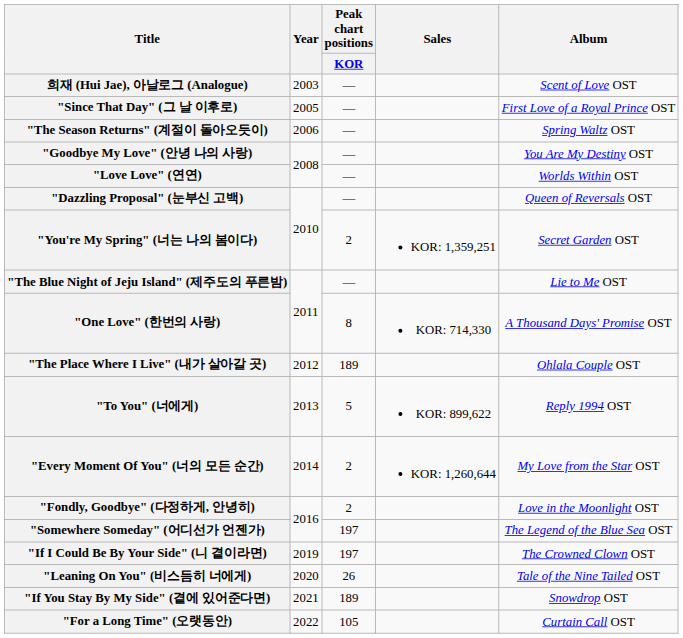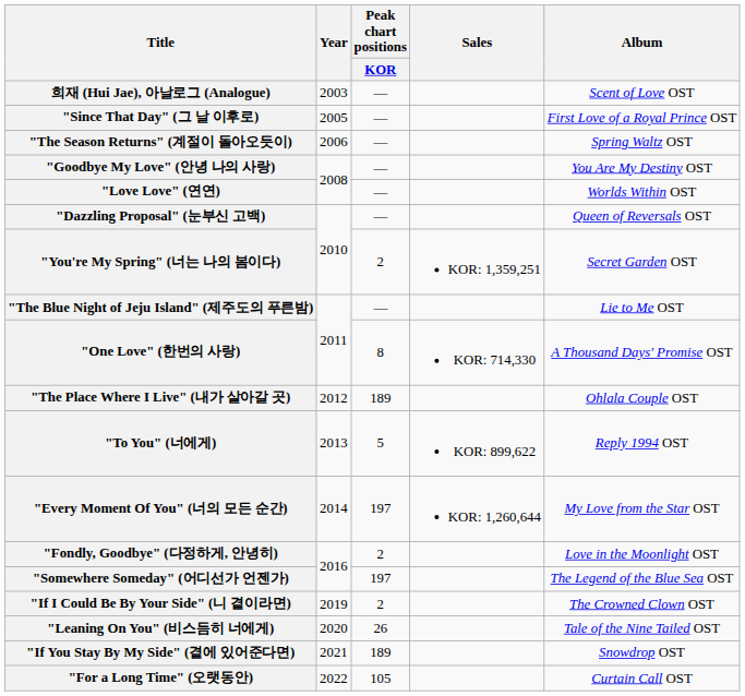 <table class="wikitable plainrowheaders" style="text-align:center;">
 <tr>
 <th rowspan="2" scope="col">Title</th>
 <th scope="col" rowspan="2">Year</th>
 <th scope="col" colspan="1">Peak chart positions</th>
 <th rowspan="2">Sales</th>
 <th scope="col" rowspan="2">Album</th>
 </tr>
 <tr>
 <th scope="col" style="width:3em;font-size:90;"><a href='#'>KOR</a></th>
 </tr>
 <tr>
 <th scope="row">희재 (Hui Jae), 아날로그 (Analogue)</th>
 <td>2003</td>
 <td>—</td>
 <td></td>
 <td><em><a href='#'>Scent of Love</a></em> OST</td>
 </tr>
 <tr>
 <th scope="row">"Since That Day" (그 날 이후로)</th>
 <td>2005</td>
 <td>—</td>
 <td></td>
 <td><em><a href='#'>First Love of a Royal Prince</a></em> OST</td>
 </tr>
 <tr>
 <th scope="row">"The Season Returns" (계절이 돌아오듯이)</th>
 <td>2006</td>
 <td>—</td>
 <td></td>
 <td><em><a href='#'>Spring Waltz</a></em> OST</td>
 </tr>
 <tr>
 <th scope="row">"Goodbye My Love" (안녕 나의 사랑)</th>
 <td rowspan="2">2008</td>
 <td>—</td>
 <td></td>
 <td><em><a href='#'>You Are My Destiny</a></em> OST</td>
 </tr>
 <tr>
 <th scope="row">"Love Love" (연연)</th>
 <td>—</td>
 <td></td>
 <td><em><a href='#'>Worlds Within</a></em> OST</td>
 </tr>
 <tr>
 <th scope="row">"Dazzling Proposal" (눈부신 고백)</th>
 <td rowspan="2">2010</td>
 <td>—</td>
 <td></td>
 <td><em><a href='#'>Queen of Reversals</a></em> OST</td>
 </tr>
 <tr>
 <th scope="row">"You're My Spring" (너는 나의 봄이다)</th>
 <td>2</td>
 <td><br><ul><li>KOR: 1,359,251</li></ul></td>
 <td><em><a href='#'>Secret Garden</a></em> OST</td>
 </tr>
 <tr>
 <th scope="row">"The Blue Night of Jeju Island" (제주도의 푸른밤)</th>
 <td rowspan="2">2011</td>
 <td>—</td>
 <td></td>
 <td><em><a href='#'>Lie to Me</a></em> OST</td>
 </tr>
 <tr>
 <th scope="row">"One Love" (한번의 사랑)</th>
 <td>8</td>
 <td><br><ul><li>KOR: 714,330</li></ul></td>
 <td><em><a href='#'>A Thousand Days' Promise</a></em> OST</td>
 </tr>
 <tr>
 <th scope="row">"The Place Where I Live" (내가 살아갈 곳)</th>
 <td>2012</td>
 <td>189</td>
 <td></td>
 <td><em><a href='#'>Ohlala Couple</a></em> OST</td>
 </tr>
 <tr>
 <th scope="row">"To You" (너에게)</th>
 <td>2013</td>
 <td>5</td>
 <td><br><ul><li>KOR: 899,622</li></ul></td>
 <td><em><a href='#'>Reply 1994</a></em> OST</td>
 </tr>
 <tr>
 <th scope="row">"Every Moment Of You" (너의 모든 순간)</th>
 <td>2014</td>
-<td>2</td>
+<td>197</td>
 <td><br><ul><li>KOR: 1,260,644</li></ul></td>
 <td><em><a href='#'>My Love from the Star</a></em> OST</td>
 </tr>
 <tr>
 <th scope="row">"Fondly, Goodbye" (다정하게, 안녕히)</th>
 <td rowspan="2">2016</td>
 <td>2</td>
 <td></td>
 <td><em><a href='#'>Love in the Moonlight</a></em> OST</td>
 </tr>
 <tr>
 <th scope="row">"Somewhere Someday" (어디선가 언젠가)</th>
 <td>197</td>
 <td></td>
 <td><em><a href='#'>The Legend of the Blue Sea</a></em> OST</td>
 </tr>
 <tr>
 <th scope="row">"If I Could Be By Your Side" (니 곁이라면)</th>
 <td>2019</td>
-<td>197</td>
+<td>2</td>
 <td></td>
 <td><em><a href='#'>The Crowned Clown</a></em> OST</td>
 </tr>
 <tr>
 <th scope="row">"Leaning On You" (비스듬히 너에게)</th>
 <td>2020</td>
 <td>26</td>
 <td></td>
 <td><em><a href='#'>Tale of the Nine Tailed</a></em> OST</td>
 </tr>
 <tr>
 <th scope="row">"If You Stay By My Side" (곁에 있어준다면)</th>
 <td>2021</td>
 <td>189</td>
 <td></td>
 <td><em><a href='#'> Snowdrop</a></em> OST</td>
 </tr>
 <tr>
 <th scope="row">"For a Long Time" (오랫동안)</th>
 <td>2022</td>
 <td>105</td>
 <td></td>
 <td><em><a href='#'>Curtain Call</a></em> OST</td>
 </tr>
 </table>
